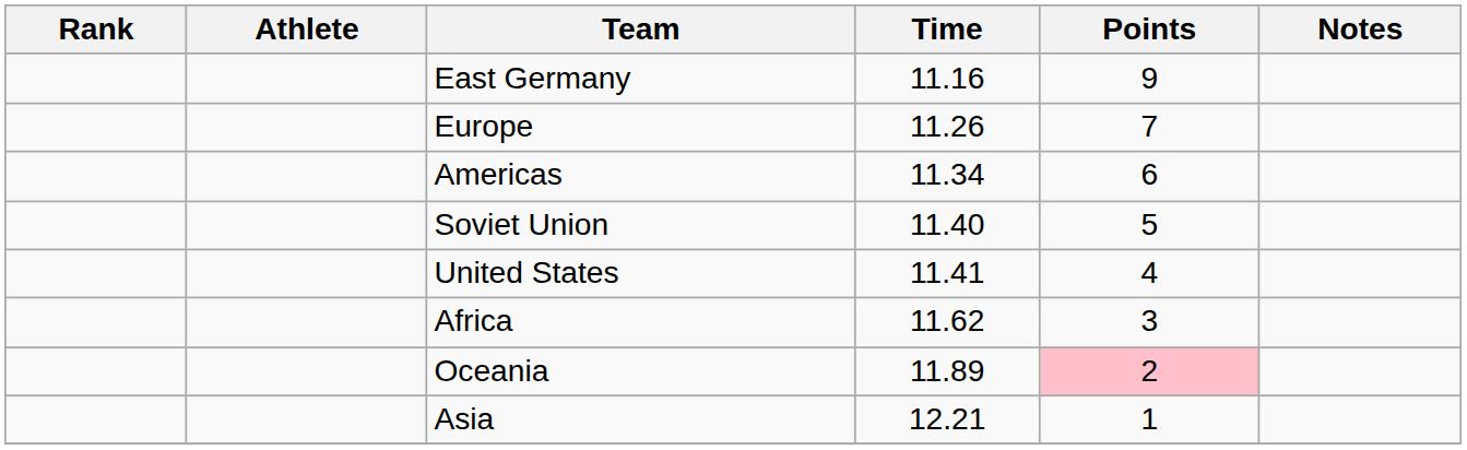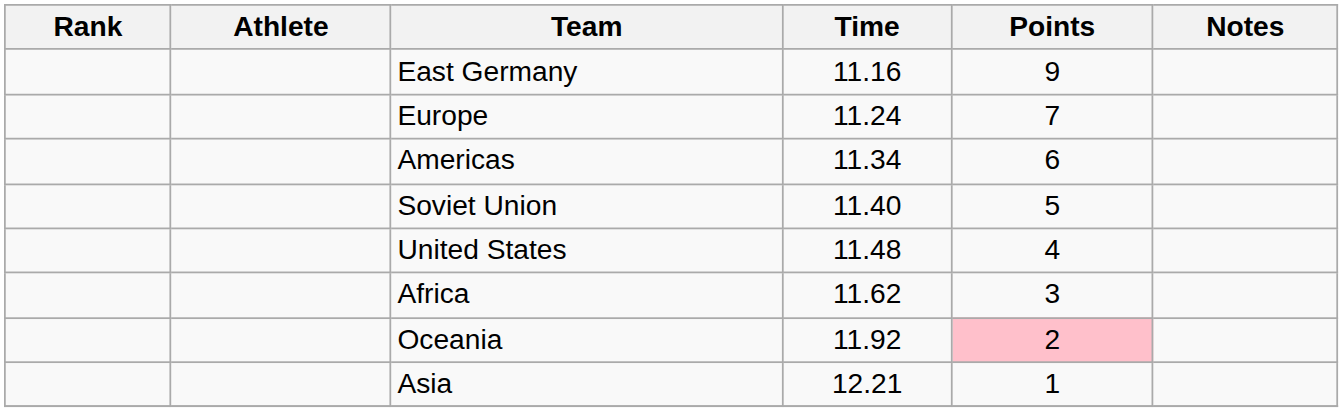 <table class="wikitable sortable" style="text-align:center" width="60%">
 <tr>
 <th>Rank</th>
 <th>Athlete</th>
 <th>Team</th>
 <th>Time</th>
 <th>Points</th>
 <th>Notes</th>
 </tr>
 <tr>
 <td></td>
 <td align="left"></td>
 <td align=left>East Germany</td>
 <td>11.16</td>
 <td>9</td>
 <td></td>
 </tr>
 <tr>
 <td></td>
 <td align="left"></td>
 <td align=left>Europe</td>
-<td>11.26</td>
+<td>11.24</td>
 <td>7</td>
 <td></td>
 </tr>
 <tr>
 <td></td>
 <td align="left"></td>
 <td align=left>Americas</td>
 <td>11.34</td>
 <td>6</td>
 <td></td>
 </tr>
 <tr>
 <td></td>
 <td align="left"></td>
 <td align=left>Soviet Union</td>
 <td>11.40</td>
 <td>5</td>
 <td></td>
 </tr>
 <tr>
 <td></td>
 <td align="left"></td>
 <td align=left>United States</td>
-<td>11.41</td>
+<td>11.48</td>
 <td>4</td>
 <td></td>
 </tr>
 <tr>
 <td></td>
 <td align="left"></td>
 <td align=left>Africa</td>
 <td>11.62</td>
 <td>3</td>
 <td></td>
 </tr>
 <tr>
 <td></td>
 <td align="left"></td>
 <td align=left>Oceania</td>
-<td>11.89</td>
+<td>11.92</td>
 <td style="background: pink;">2</td>
 <td></td>
 </tr>
 <tr>
 <td></td>
 <td align="left"></td>
 <td align=left>Asia</td>
 <td>12.21</td>
 <td>1</td>
 <td></td>
 </tr>
 <tr>
 </tr>
 </table>
